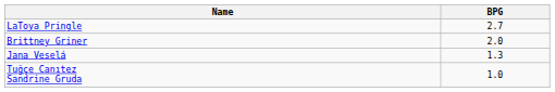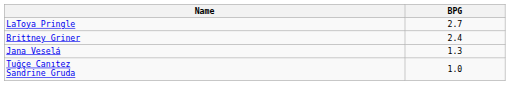 <table class=wikitable width="90%">
 <tr>
 <th width="80%">Name</th>
 <th width="20%">BPG</th>
 </tr>
 <tr>
 <td> <a href='#'>LaToya Pringle</a></td>
 <td align=center>2.7</td>
 </tr>
 <tr>
 <td> <a href='#'>Brittney Griner</a></td>
-<td align=center>2.0</td>
+<td align=center>2.4</td>
 </tr>
 <tr>
 <td> <a href='#'>Jana Veselá</a></td>
 <td align=center>1.3</td>
 </tr>
 <tr>
 <td> <a href='#'>Tuğçe Canıtez</a><br> <a href='#'>Sandrine Gruda</a></td>
 <td align=center>1.0</td>
 </tr>
 </table>
